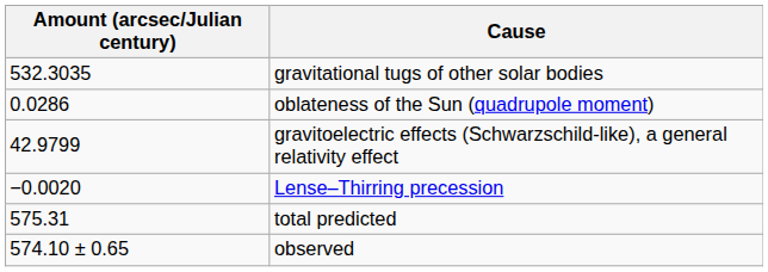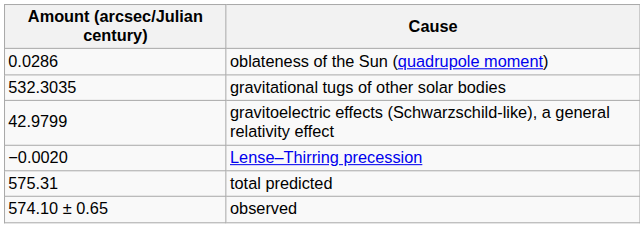 <table class="wikitable" style="margin-left:auto; margin-right:auto;">
 <tr>
 <th>Amount (arcsec/Julian century)</th>
 <th>Cause</th>
 </tr>
 <tr>
+<td>0.0286</td>
+<td>oblateness of the Sun (<a href='#'>quadrupole moment</a>)</td>
+</tr>
+<tr>
 <td>532.3035</td>
 <td>gravitational tugs of other solar bodies</td>
-</tr>
-<tr>
-<td>0.0286</td>
-<td>oblateness of the Sun (<a href='#'>quadrupole moment</a>)</td>
 </tr>
 <tr>
 <td>42.9799</td>
 <td>gravitoelectric effects (Schwarzschild-like), a general relativity effect</td>
 </tr>
 <tr>
 <td>−0.0020</td>
 <td><a href='#'>Lense–Thirring precession</a></td>
 </tr>
 <tr>
 <td>575.31</td>
 <td>total predicted</td>
 </tr>
 <tr>
 <td>574.10 ± 0.65</td>
 <td>observed</td>
 </tr>
 </table>
